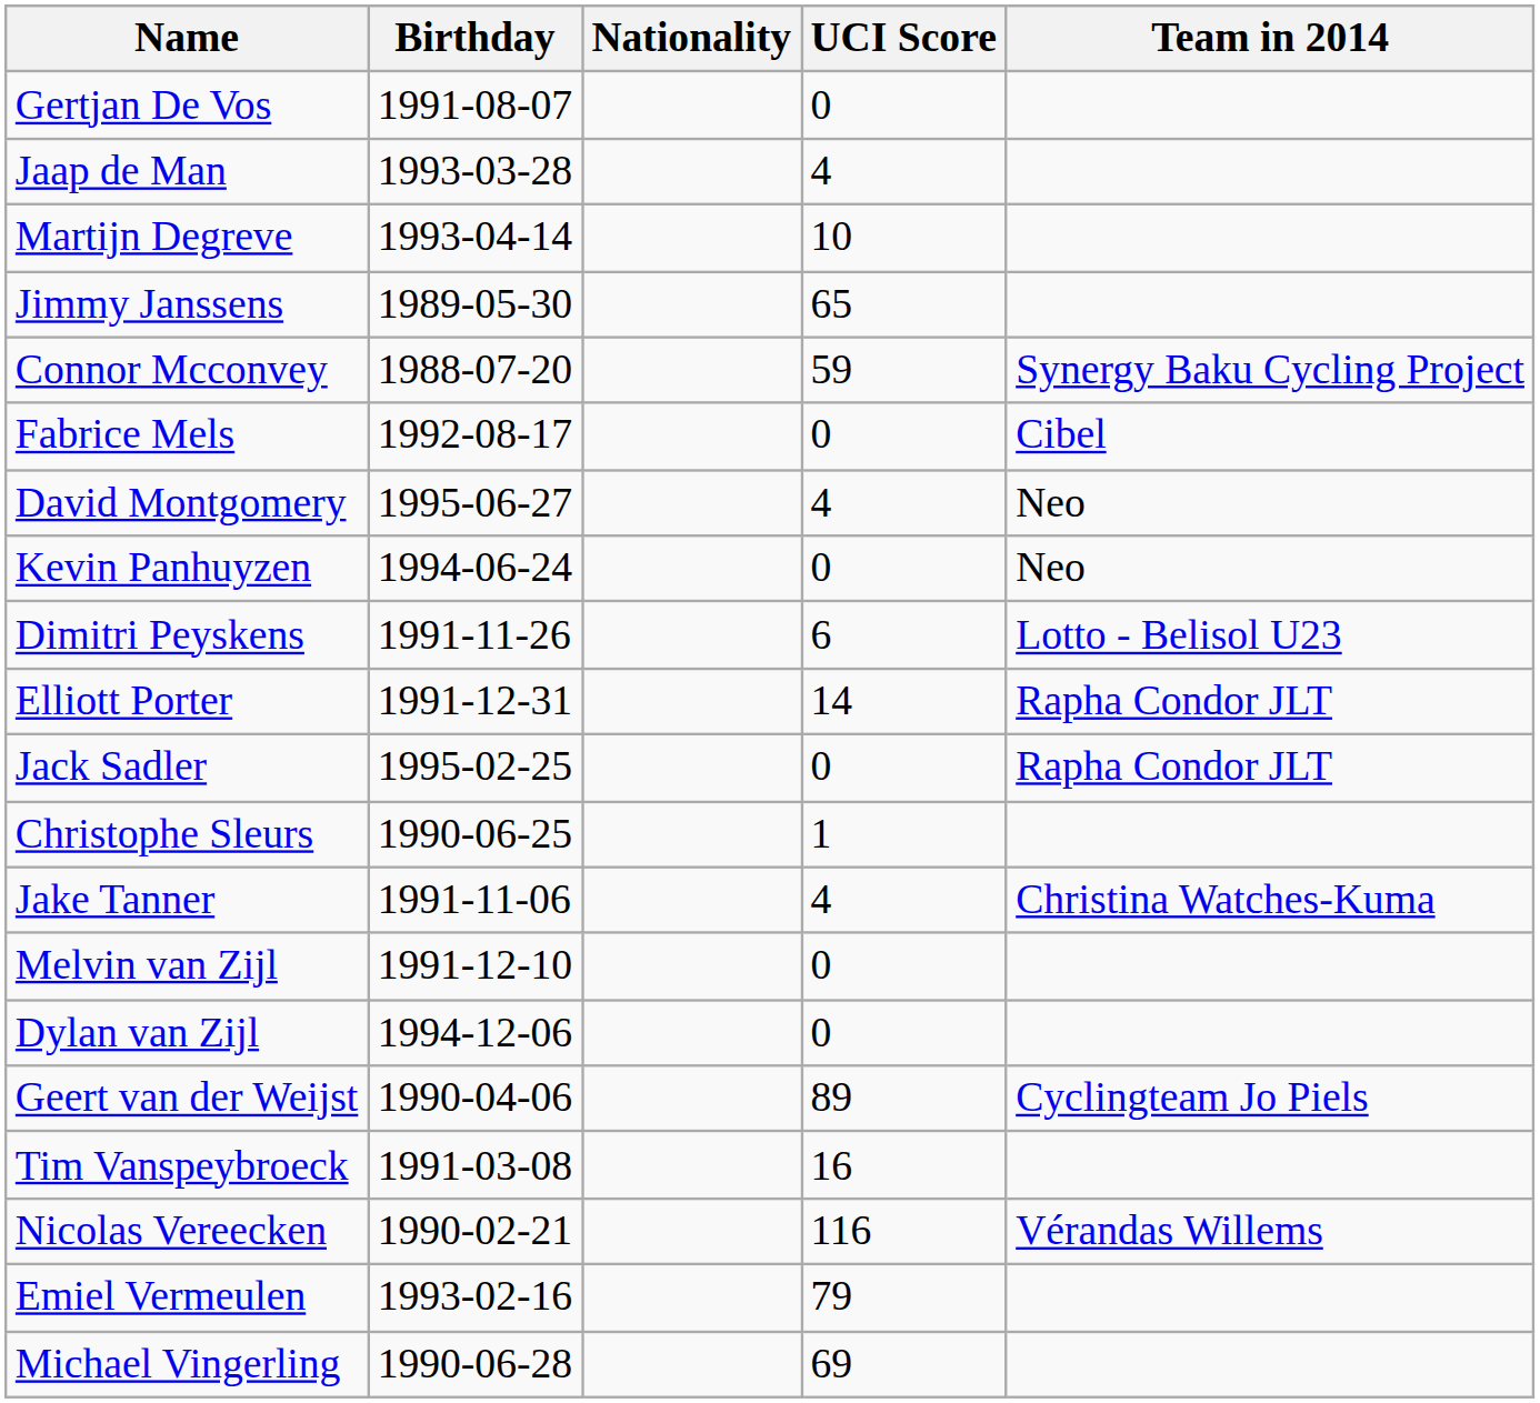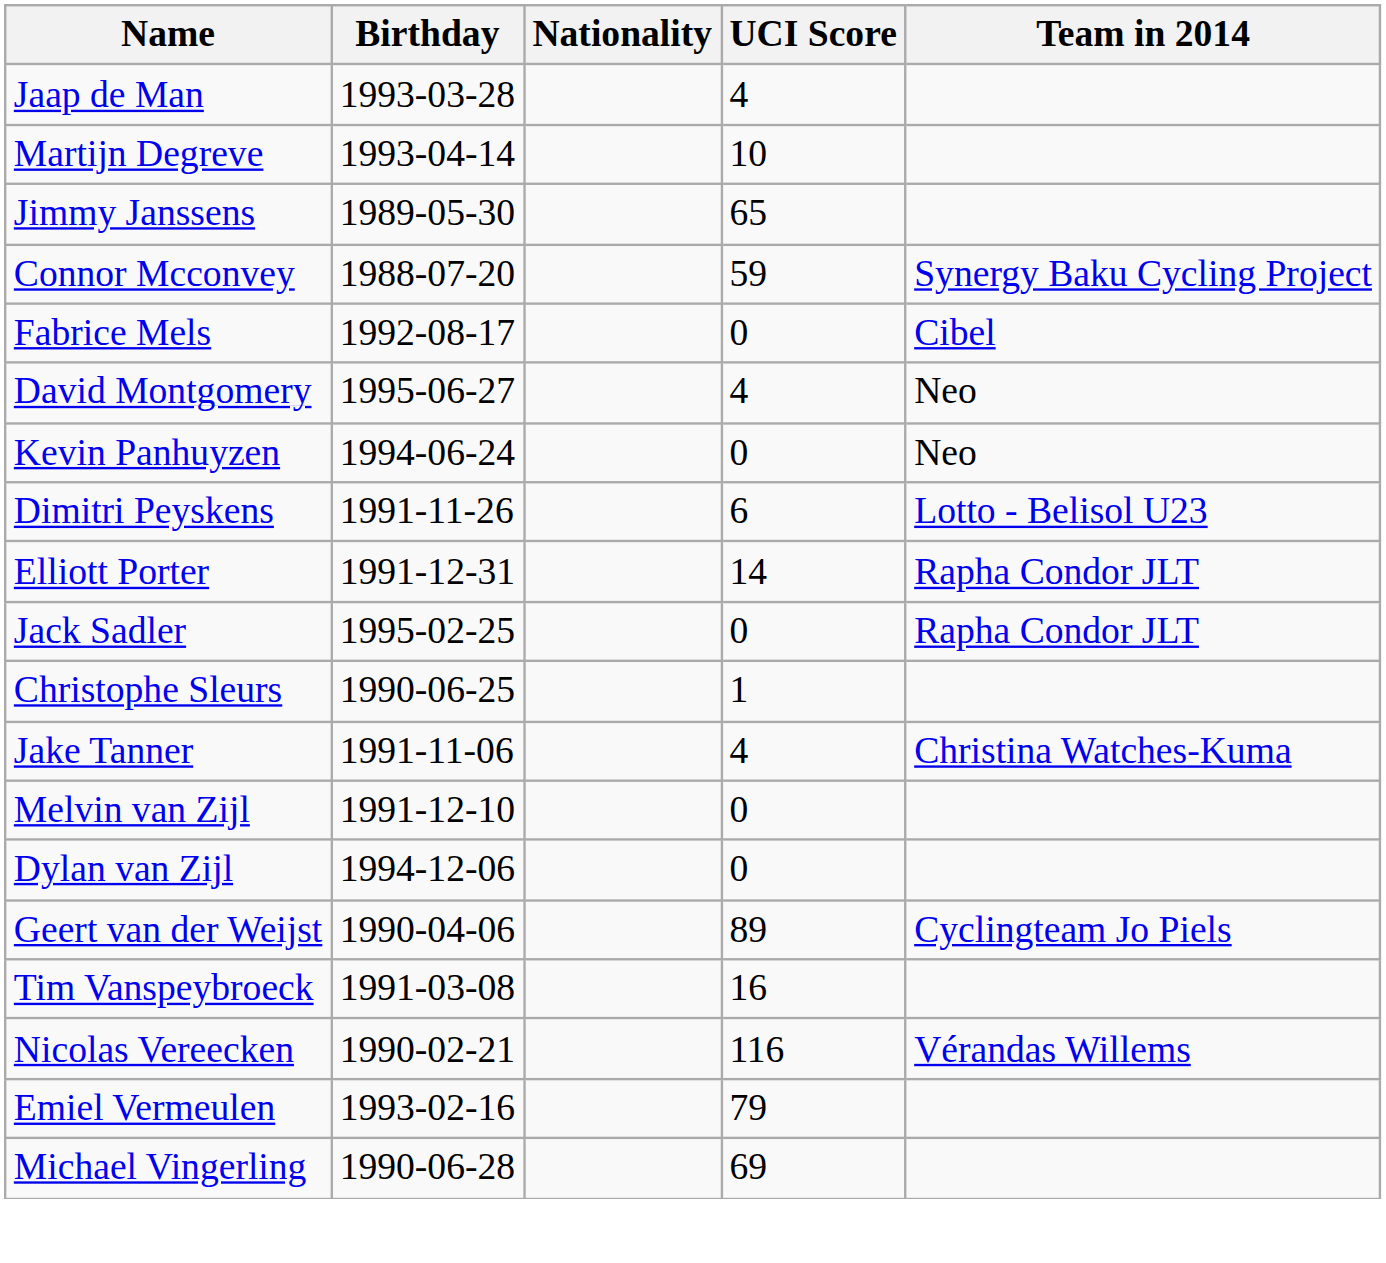 <table class="wikitable sortable">
 <tr bgcolor="#CCCCCC">
 <th>Name</th>
 <th>Birthday</th>
 <th>Nationality</th>
 <th>UCI Score</th>
 <th>Team in 2014</th>
-</tr>
-<tr>
-<td><a href='#'>Gertjan De Vos</a></td>
-<td>1991-08-07</td>
-<td></td>
-<td>0</td>
-<td></td>
 </tr>
 <tr>
 <td><a href='#'>Jaap de Man</a></td>
 <td>1993-03-28</td>
 <td></td>
 <td>4</td>
 <td></td>
 </tr>
 <tr>
 <td><a href='#'>Martijn Degreve</a></td>
 <td>1993-04-14</td>
 <td></td>
 <td>10</td>
 <td></td>
 </tr>
 <tr>
 <td><a href='#'>Jimmy Janssens</a></td>
 <td>1989-05-30</td>
 <td></td>
 <td>65</td>
 <td></td>
 </tr>
 <tr>
 <td><a href='#'>Connor Mcconvey</a></td>
 <td>1988-07-20</td>
 <td></td>
 <td>59</td>
 <td><a href='#'>Synergy Baku Cycling Project</a></td>
 </tr>
 <tr>
 <td><a href='#'>Fabrice Mels</a></td>
 <td>1992-08-17</td>
 <td></td>
 <td>0</td>
 <td><a href='#'>Cibel</a></td>
 </tr>
 <tr>
 <td><a href='#'>David Montgomery</a></td>
 <td>1995-06-27</td>
 <td></td>
 <td>4</td>
 <td>Neo</td>
 </tr>
 <tr>
 <td><a href='#'>Kevin Panhuyzen</a></td>
 <td>1994-06-24</td>
 <td></td>
 <td>0</td>
 <td>Neo</td>
 </tr>
 <tr>
 <td><a href='#'>Dimitri Peyskens </a></td>
 <td>1991-11-26</td>
 <td></td>
 <td>6</td>
 <td><a href='#'>Lotto - Belisol U23</a></td>
 </tr>
 <tr>
 <td><a href='#'>Elliott Porter</a></td>
 <td>1991-12-31</td>
 <td></td>
 <td>14</td>
 <td><a href='#'>Rapha Condor JLT</a></td>
 </tr>
 <tr>
 <td><a href='#'>Jack Sadler</a></td>
 <td>1995-02-25</td>
 <td></td>
 <td>0</td>
 <td><a href='#'>Rapha Condor JLT</a></td>
 </tr>
 <tr>
 <td><a href='#'>Christophe Sleurs</a></td>
 <td>1990-06-25</td>
 <td></td>
 <td>1</td>
 <td></td>
 </tr>
 <tr>
 <td><a href='#'>Jake Tanner</a></td>
 <td>1991-11-06</td>
 <td></td>
 <td>4</td>
 <td><a href='#'>Christina Watches-Kuma</a></td>
 </tr>
 <tr>
 <td><a href='#'>Melvin van Zijl</a></td>
 <td>1991-12-10</td>
 <td></td>
 <td>0</td>
 <td></td>
 </tr>
 <tr>
 <td><a href='#'>Dylan van Zijl</a></td>
 <td>1994-12-06</td>
 <td></td>
 <td>0</td>
 <td></td>
 </tr>
 <tr>
 <td><a href='#'>Geert van der Weijst</a></td>
 <td>1990-04-06</td>
 <td></td>
 <td>89</td>
 <td><a href='#'>Cyclingteam Jo Piels</a></td>
 </tr>
 <tr>
 <td><a href='#'>Tim Vanspeybroeck</a></td>
 <td>1991-03-08</td>
 <td></td>
 <td>16</td>
 <td></td>
 </tr>
 <tr>
 <td><a href='#'>Nicolas Vereecken</a></td>
 <td>1990-02-21</td>
 <td></td>
 <td>116</td>
 <td><a href='#'>Vérandas Willems</a></td>
 </tr>
 <tr>
 <td><a href='#'>Emiel Vermeulen</a></td>
 <td>1993-02-16</td>
 <td></td>
 <td>79</td>
 <td></td>
 </tr>
 <tr>
 <td><a href='#'>Michael Vingerling</a></td>
 <td>1990-06-28</td>
 <td></td>
 <td>69</td>
 <td></td>
 </tr>
 </table>
